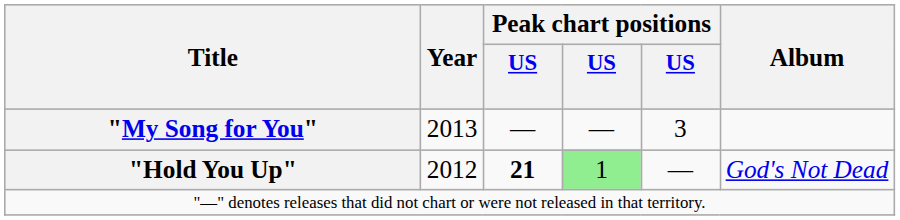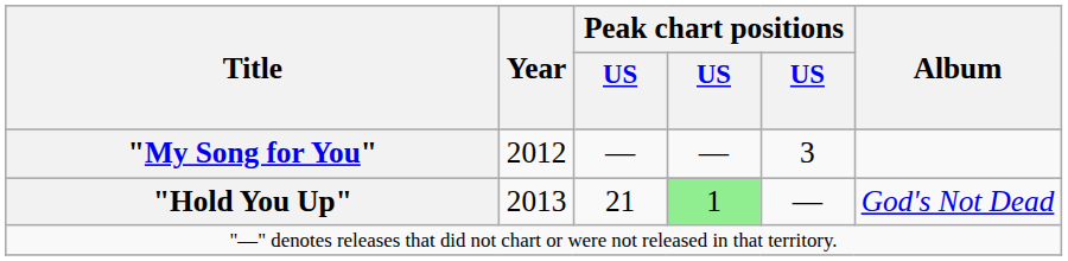 <table class="wikitable plainrowheaders" style="text-align:center;" border="1">
 <tr>
 <th scope="col" rowspan="2" style="width:16em;">Title</th>
 <th scope="col" rowspan="2">Year</th>
 <th scope="col" colspan="3">Peak chart positions</th>
 <th scope="col" rowspan="2">Album</th>
 </tr>
 <tr>
 <th scope="col" style="width:3em;font-size:90%;"><a href='#'>US<br></a><br></th>
 <th scope="col" style="width:3em;font-size:90%;"><a href='#'>US<br></a><br></th>
 <th scope="col" style="width:3em;font-size:90%;"><a href='#'>US<br></a><br></th>
 </tr>
 <tr>
 <th scope="row">"<a href='#'>My Song for You</a>"<br></th>
-<td>2013</td>
+<td>2012</td>
 <td>—</td>
 <td>—</td>
 <td>3</td>
 <td></td>
 </tr>
 <tr>
 <th scope="row">"Hold You Up"</th>
-<td>2012</td>
-<td><strong>21</strong></td>
+<td>2013</td>
+<td>21</td>
 <td style="background: lightgreen;">1</td>
 <td>—</td>
 <td><em><a href='#'>God's Not Dead</a></em></td>
 </tr>
 <tr>
 <td align="center" colspan="12" style="font-size:8pt">"—" denotes releases that did not chart or were not released in that territory.</td>
 </tr>
 </table>
